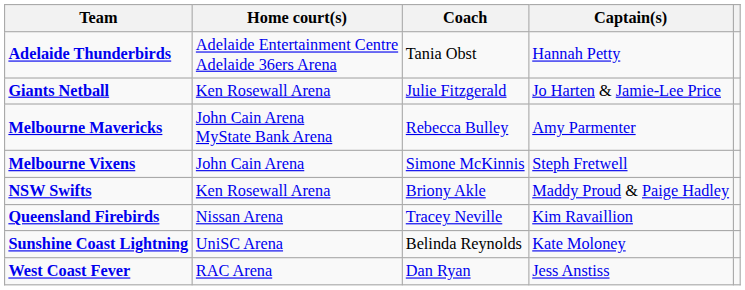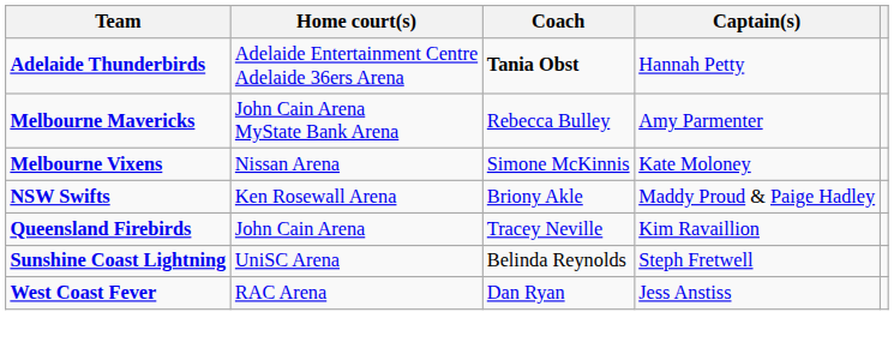 <table class="wikitable" style="font-size:90%;">
 <tr>
 <th>Team</th>
 <th>Home court(s)</th>
 <th>Coach</th>
 <th>Captain(s)</th>
 <th></th>
 </tr>
 <tr>
 <td> <strong><a href='#'>Adelaide Thunderbirds</a></strong></td>
 <td><a href='#'>Adelaide Entertainment Centre</a><br><a href='#'>Adelaide 36ers Arena</a></td>
-<td>Tania Obst</td>
+<td><strong>Tania Obst</strong></td>
 <td><a href='#'>Hannah Petty</a></td>
-<td></td>
-</tr>
-<tr>
-<td> <strong><a href='#'>Giants Netball</a></strong></td>
-<td><a href='#'>Ken Rosewall Arena</a></td>
-<td><a href='#'>Julie Fitzgerald</a></td>
-<td><a href='#'>Jo Harten</a> & <a href='#'>Jamie-Lee Price</a></td>
 <td></td>
 </tr>
 <tr>
 <td> <strong><a href='#'>Melbourne Mavericks</a></strong></td>
 <td><a href='#'>John Cain Arena</a><br><a href='#'>MyState Bank Arena</a></td>
 <td><a href='#'>Rebecca Bulley</a></td>
 <td><a href='#'>Amy Parmenter</a></td>
 <td></td>
 </tr>
 <tr>
 <td> <strong><a href='#'>Melbourne Vixens</a></strong></td>
-<td><a href='#'>John Cain Arena</a></td>
+<td><a href='#'>Nissan Arena</a></td>
 <td><a href='#'>Simone McKinnis</a></td>
-<td><a href='#'>Steph Fretwell</a></td>
+<td><a href='#'>Kate Moloney</a></td>
 <td></td>
 </tr>
 <tr>
 <td> <strong><a href='#'>NSW Swifts</a></strong></td>
 <td><a href='#'>Ken Rosewall Arena</a></td>
 <td><a href='#'>Briony Akle</a></td>
 <td><a href='#'>Maddy Proud</a> & <a href='#'>Paige Hadley</a></td>
 <td></td>
 </tr>
 <tr>
 <td> <strong><a href='#'>Queensland Firebirds</a></strong></td>
-<td><a href='#'>Nissan Arena</a></td>
+<td><a href='#'>John Cain Arena</a></td>
 <td><a href='#'>Tracey Neville</a></td>
 <td><a href='#'>Kim Ravaillion</a></td>
 <td></td>
 </tr>
 <tr>
 <td> <strong><a href='#'>Sunshine Coast Lightning</a></strong></td>
 <td><a href='#'>UniSC Arena</a></td>
 <td>Belinda Reynolds</td>
-<td><a href='#'>Kate Moloney</a></td>
+<td><a href='#'>Steph Fretwell</a></td>
 <td></td>
 </tr>
 <tr>
 <td> <strong><a href='#'>West Coast Fever</a></strong></td>
 <td><a href='#'>RAC Arena</a></td>
 <td><a href='#'>Dan Ryan</a></td>
 <td><a href='#'>Jess Anstiss</a></td>
 <td></td>
 </tr>
 </table>
